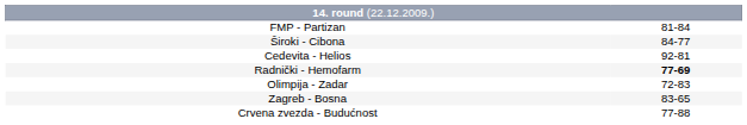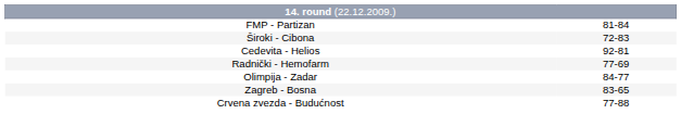 <table border=0 cellspacing=0 cellpadding=1em style="font-size: 85%; border-collapse: collapse;width:100%;">
 <tr>
 <td colspan=5 bgcolor=#98A1B2 style="border:1px solid #7A8392; text-align:center; color:#FFFFFF;"><strong>14. round</strong> (22.12.2009.)</td>
 </tr>
 <tr align=center bgcolor=#FFFFFF>
 <td>FMP - Partizan</td>
 <td>81-84</td>
 </tr>
 <tr align=center bgcolor=#f5f5f5>
 <td>Široki - Cibona</td>
-<td>84-77</td>
+<td>72-83</td>
 </tr>
 <tr align=center bgcolor=#FFFFFF>
 <td>Cedevita - Helios</td>
 <td>92-81</td>
 </tr>
 <tr align=center bgcolor=#f5f5f5>
 <td>Radnički - Hemofarm</td>
-<td><strong>77-69</strong></td>
+<td>77-69</td>
 </tr>
 <tr align=center bgcolor=#FFFFFF>
 <td>Olimpija - Zadar</td>
-<td>72-83</td>
+<td>84-77</td>
 </tr>
 <tr align=center bgcolor=#f5f5f5>
 <td>Zagreb - Bosna</td>
 <td>83-65</td>
 </tr>
 <tr align=center bgcolor=#FFFFFF>
 <td>Crvena zvezda - Budućnost</td>
 <td>77-88</td>
 </tr>
 </table>
